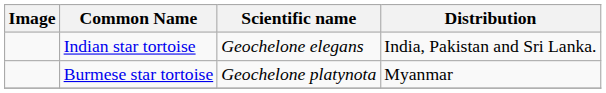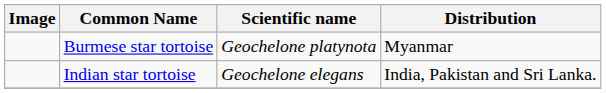 <table class="wikitable">
 <tr>
 <th>Image</th>
 <th>Common Name</th>
 <th>Scientific name</th>
 <th>Distribution</th>
 </tr>
 <tr>
 <td></td>
+<td><a href='#'>Burmese star tortoise</a></td>
+<td><em>Geochelone platynota</em></td>
+<td>Myanmar</td>
+</tr>
+<tr>
+<td></td>
 <td><a href='#'>Indian star tortoise</a></td>
 <td><em>Geochelone elegans</em></td>
 <td>India, Pakistan and Sri Lanka.</td>
 </tr>
 <tr>
-<td></td>
-<td><a href='#'>Burmese star tortoise</a></td>
-<td><em>Geochelone platynota</em></td>
-<td>Myanmar</td>
-</tr>
-<tr>
 </tr>
 </table>
